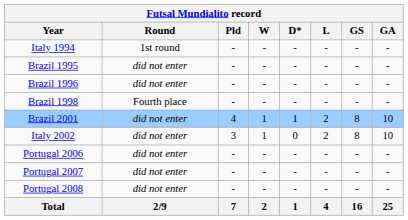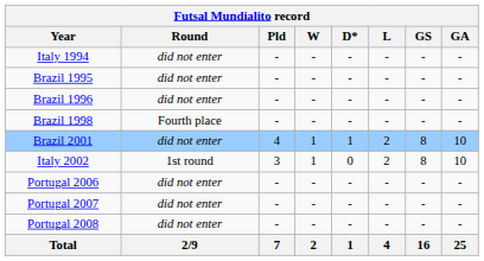 <table class="wikitable" style="text-align: center;font-size:90%;">
 <tr>
 <th colspan=8><a href='#'>Futsal Mundialito</a> record</th>
 </tr>
 <tr>
 <th width=125>Year</th>
 <th width=150>Round</th>
 <th width=35>Pld</th>
 <th width=35>W</th>
 <th width=35>D*</th>
 <th width=35>L</th>
 <th width=35>GS</th>
 <th width=35>GA</th>
 </tr>
 <tr>
 <td><a href='#'>Italy 1994</a></td>
-<td>1st round</td>
+<td><em>did not enter</em></td>
 <td>-</td>
 <td>-</td>
 <td>-</td>
 <td>-</td>
 <td>-</td>
 <td>-</td>
 </tr>
 <tr>
 <td><a href='#'>Brazil 1995</a></td>
 <td><em>did not enter</em></td>
 <td>-</td>
 <td>-</td>
 <td>-</td>
 <td>-</td>
 <td>-</td>
 <td>-</td>
 </tr>
 <tr>
 <td><a href='#'>Brazil 1996</a></td>
 <td><em>did not enter</em></td>
 <td>-</td>
 <td>-</td>
 <td>-</td>
 <td>-</td>
 <td>-</td>
 <td>-</td>
 </tr>
 <tr>
 <td><a href='#'>Brazil 1998</a></td>
 <td>Fourth place</td>
 <td>-</td>
 <td>-</td>
 <td>-</td>
 <td>-</td>
 <td>-</td>
 <td>-</td>
 </tr>
 <tr style="background:#9acdff;">
 <td><a href='#'>Brazil 2001</a></td>
 <td><em>did not enter</em></td>
 <td>4</td>
 <td>1</td>
 <td>1</td>
 <td>2</td>
 <td>8</td>
 <td>10</td>
 </tr>
 <tr>
 <td><a href='#'>Italy 2002</a></td>
-<td><em>did not enter</em></td>
+<td>1st round</td>
 <td>3</td>
 <td>1</td>
 <td>0</td>
 <td>2</td>
 <td>8</td>
 <td>10</td>
 </tr>
 <tr>
 <td><a href='#'>Portugal 2006</a></td>
 <td><em>did not enter</em></td>
 <td>-</td>
 <td>-</td>
 <td>-</td>
 <td>-</td>
 <td>-</td>
 <td>-</td>
 </tr>
 <tr>
 <td><a href='#'>Portugal 2007</a></td>
 <td><em>did not enter</em></td>
 <td>-</td>
 <td>-</td>
 <td>-</td>
 <td>-</td>
 <td>-</td>
 <td>-</td>
 </tr>
 <tr>
 <td><a href='#'>Portugal 2008</a></td>
 <td><em>did not enter</em></td>
 <td>-</td>
 <td>-</td>
 <td>-</td>
 <td>-</td>
 <td>-</td>
 <td>-</td>
 </tr>
 <tr>
 <th><strong>Total</strong></th>
 <th>2/9</th>
 <th>7</th>
 <th>2</th>
 <th>1</th>
 <th>4</th>
 <th>16</th>
 <th>25</th>
 </tr>
 </table>
